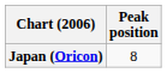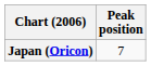 <table class="wikitable plainrowheaders sortable" style="text-align:center;">
 <tr>
 <th scope="col">Chart (2006)</th>
 <th scope="col">Peak<br>position</th>
 </tr>
 <tr>
 <th scope="row">Japan (<a href='#'>Oricon</a>)</th>
-<td>8</td>
+<td>7</td>
 </tr>
 </table>
